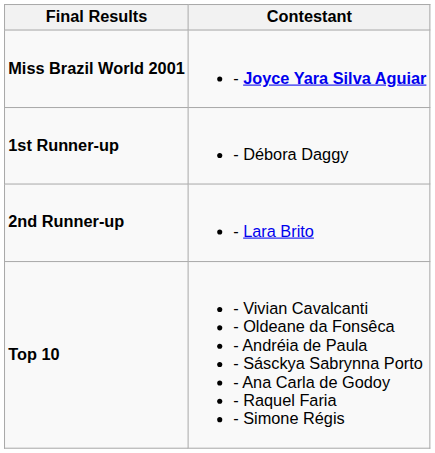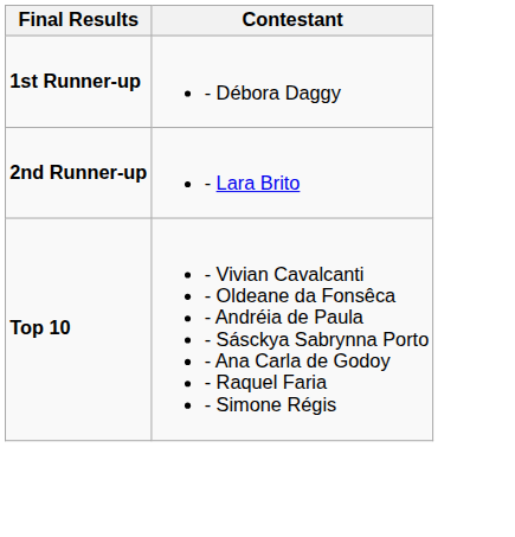 <table class="wikitable">
 <tr>
 <th>Final Results</th>
 <th>Contestant</th>
-</tr>
-<tr>
-<td><strong>Miss Brazil World 2001</strong></td>
-<td><br><ul><li><strong></strong> - <strong><a href='#'>Joyce Yara Silva Aguiar</a></strong></li></ul></td>
 </tr>
 <tr>
 <td><strong>1st Runner-up</strong></td>
 <td><br><ul><li><strong></strong> - Débora Daggy</li></ul></td>
 </tr>
 <tr>
 <td><strong>2nd Runner-up</strong></td>
 <td><br><ul><li><strong></strong> - <a href='#'>Lara Brito</a></li></ul></td>
 </tr>
 <tr>
 <td><strong>Top 10</strong></td>
 <td><br><ul><li><strong></strong> - Vivian Cavalcanti</li><li><strong></strong> - Oldeane da Fonsêca</li><li><strong></strong> - Andréia de Paula</li><li><strong></strong> - Sásckya Sabrynna Porto</li><li><strong></strong> - Ana Carla de Godoy</li><li><strong></strong> - Raquel Faria</li><li><strong></strong> - Simone Régis</li></ul></td>
 </tr>
 </table>
